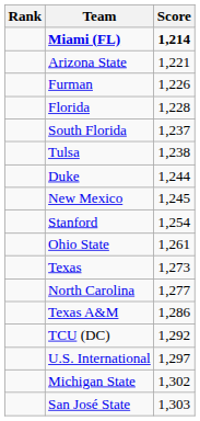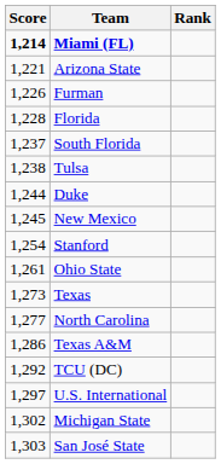 <table class="wikitable sortable" style="text-align:center">
 <tr>
+<th>Score</th>
+<th>Team</th>
 <th dat-sort-type=number>Rank</th>
-<th>Team</th>
-<th>Score</th>
 </tr>
 <tr>
+<td><strong>1,214</strong></td>
+<td align=left><strong><a href='#'>Miami (FL)</a></strong></td>
 <td></td>
-<td align=left><strong><a href='#'>Miami (FL)</a></strong></td>
-<td><strong>1,214</strong></td>
 </tr>
 <tr>
+<td>1,221</td>
+<td align=left><a href='#'>Arizona State</a></td>
 <td></td>
-<td align=left><a href='#'>Arizona State</a></td>
-<td>1,221</td>
 </tr>
 <tr>
+<td>1,226</td>
+<td align=left><a href='#'>Furman</a></td>
 <td></td>
-<td align=left><a href='#'>Furman</a></td>
-<td>1,226</td>
 </tr>
 <tr>
+<td>1,228</td>
+<td align=left><a href='#'>Florida</a></td>
 <td></td>
-<td align=left><a href='#'>Florida</a></td>
-<td>1,228</td>
 </tr>
 <tr>
+<td>1,237</td>
+<td align=left><a href='#'>South Florida</a></td>
 <td></td>
-<td align=left><a href='#'>South Florida</a></td>
-<td>1,237</td>
 </tr>
 <tr>
+<td>1,238</td>
+<td align=left><a href='#'>Tulsa</a></td>
 <td></td>
-<td align=left><a href='#'>Tulsa</a></td>
-<td>1,238</td>
 </tr>
 <tr>
+<td>1,244</td>
+<td align=left><a href='#'>Duke</a></td>
 <td></td>
-<td align=left><a href='#'>Duke</a></td>
-<td>1,244</td>
 </tr>
 <tr>
+<td>1,245</td>
+<td align=left><a href='#'>New Mexico</a></td>
 <td></td>
-<td align=left><a href='#'>New Mexico</a></td>
-<td>1,245</td>
 </tr>
 <tr>
+<td>1,254</td>
+<td align=left><a href='#'>Stanford</a></td>
 <td></td>
-<td align=left><a href='#'>Stanford</a></td>
-<td>1,254</td>
 </tr>
 <tr>
+<td>1,261</td>
+<td align=left><a href='#'>Ohio State</a></td>
 <td></td>
-<td align=left><a href='#'>Ohio State</a></td>
-<td>1,261</td>
 </tr>
 <tr>
+<td>1,273</td>
+<td align=left><a href='#'>Texas</a></td>
 <td></td>
-<td align=left><a href='#'>Texas</a></td>
-<td>1,273</td>
 </tr>
 <tr>
+<td>1,277</td>
+<td align=left><a href='#'>North Carolina</a></td>
 <td></td>
-<td align=left><a href='#'>North Carolina</a></td>
-<td>1,277</td>
 </tr>
 <tr>
+<td>1,286</td>
+<td align=left><a href='#'>Texas A&M</a></td>
 <td></td>
-<td align=left><a href='#'>Texas A&M</a></td>
-<td>1,286</td>
 </tr>
 <tr>
+<td>1,292</td>
+<td align=left><a href='#'>TCU</a> (DC)</td>
 <td></td>
-<td align=left><a href='#'>TCU</a> (DC)</td>
-<td>1,292</td>
 </tr>
 <tr>
+<td>1,297</td>
+<td align=left><a href='#'>U.S. International</a></td>
 <td></td>
-<td align=left><a href='#'>U.S. International</a></td>
-<td>1,297</td>
 </tr>
 <tr>
+<td>1,302</td>
+<td align=left><a href='#'>Michigan State</a></td>
 <td></td>
-<td align=left><a href='#'>Michigan State</a></td>
-<td>1,302</td>
 </tr>
 <tr>
+<td>1,303</td>
+<td align=left><a href='#'>San José State</a></td>
 <td></td>
-<td align=left><a href='#'>San José State</a></td>
-<td>1,303</td>
 </tr>
 </table>
